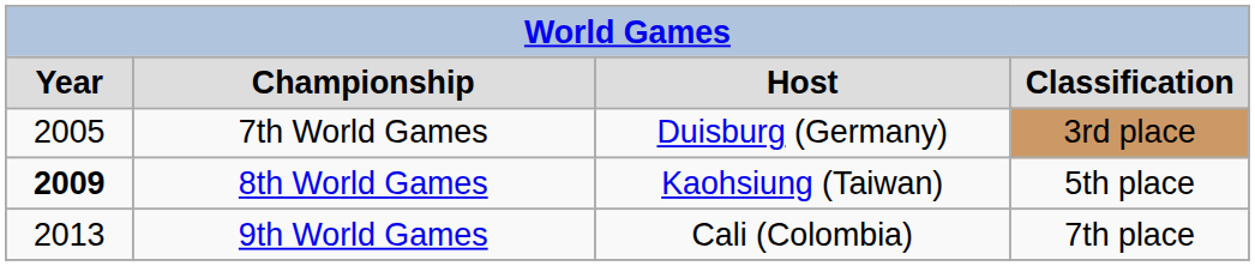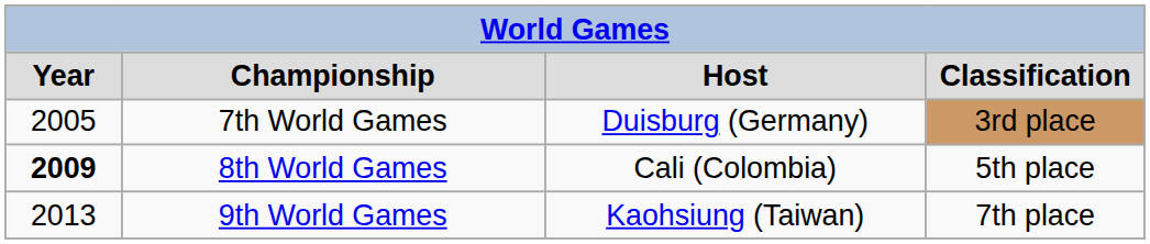 <table class="wikitable" style=font-size:90%>
 <tr align=center style="background:#B0C4DE;">
 <td colspan=4><strong><a href='#'>World Games</a></strong></td>
 </tr>
 <tr align=center bgcolor="#dddddd">
 <td width=50><strong>Year</strong></td>
 <td width=200><strong>Championship</strong></td>
 <td width=180><strong>Host</strong></td>
 <td width=100><strong>Classification</strong></td>
 </tr>
 <tr align=center>
 <td>2005</td>
 <td>7th World Games</td>
 <td><a href='#'>Duisburg</a> (Germany)</td>
 <td bgcolor="#CC9966" align="center"> 3rd place</td>
 </tr>
 <tr align=center>
 <td><strong>2009</strong></td>
 <td><a href='#'>8th World Games</a></td>
-<td><a href='#'>Kaohsiung</a> (Taiwan)</td>
+<td>Cali (Colombia)</td>
 <td align="center">5th place</td>
 </tr>
 <tr align=center>
 <td>2013</td>
 <td><a href='#'>9th World Games</a></td>
-<td>Cali (Colombia)</td>
+<td><a href='#'>Kaohsiung</a> (Taiwan)</td>
 <td align="center">7th place</td>
 </tr>
 </table>
